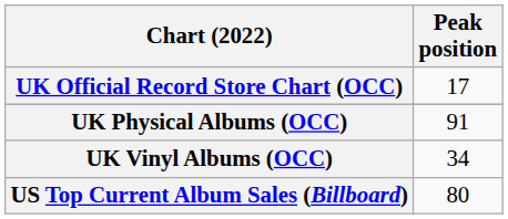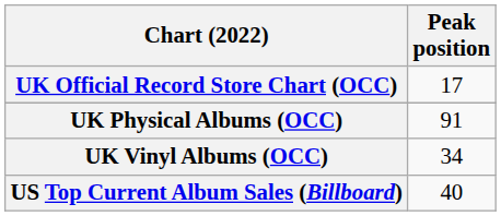 <table class="wikitable sortable plainrowheaders" style="text-align:center">
 <tr>
 <th scope="col">Chart (2022)</th>
 <th scope="col">Peak<br>position</th>
 </tr>
 <tr>
 <th scope="row"><a href='#'>UK Official Record Store Chart</a> (<a href='#'>OCC</a>)</th>
 <td>17</td>
 </tr>
 <tr>
 </tr>
 <tr>
 </tr>
 <tr>
 <th scope="row">UK Physical Albums (<a href='#'>OCC</a>)</th>
 <td>91</td>
 </tr>
 <tr>
 <th scope="row">UK Vinyl Albums (<a href='#'>OCC</a>)</th>
 <td>34</td>
 </tr>
 <tr>
 <th scope="row">US <a href='#'>Top Current Album Sales</a> (<em><a href='#'>Billboard</a></em>)</th>
-<td>80</td>
+<td>40</td>
 </tr>
 </table>
